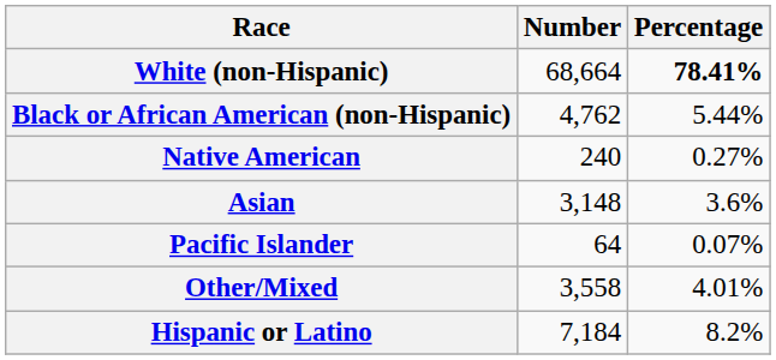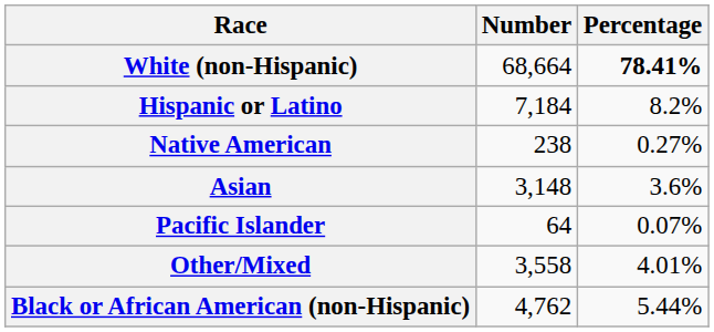 <table class="wikitable" style="text-align:right">
 <tr>
 <th scope="col">Race</th>
 <th scope="col">Number</th>
 <th scope="col">Percentage</th>
 </tr>
 <tr>
 <th scope="row"><a href='#'>White</a> (non-Hispanic)</th>
 <td>68,664</td>
 <td><strong>78.41%</strong></td>
 </tr>
 <tr>
-<th scope="row"><a href='#'>Black or African American</a> (non-Hispanic)</th>
-<td>4,762</td>
-<td>5.44%</td>
+<th scope="row"><a href='#'>Hispanic</a> or <a href='#'>Latino</a></th>
+<td>7,184</td>
+<td>8.2%</td>
 </tr>
 <tr>
 <th scope="row"><a href='#'>Native American</a></th>
-<td>240</td>
+<td>238</td>
 <td>0.27%</td>
 </tr>
 <tr>
 <th scope="row"><a href='#'>Asian</a></th>
 <td>3,148</td>
 <td>3.6%</td>
 </tr>
 <tr>
 <th scope="row"><a href='#'>Pacific Islander</a></th>
 <td>64</td>
 <td>0.07%</td>
 </tr>
 <tr>
 <th scope="row"><a href='#'>Other/Mixed</a></th>
 <td>3,558</td>
 <td>4.01%</td>
 </tr>
 <tr>
-<th scope="row"><a href='#'>Hispanic</a> or <a href='#'>Latino</a></th>
-<td>7,184</td>
-<td>8.2%</td>
+<th scope="row"><a href='#'>Black or African American</a> (non-Hispanic)</th>
+<td>4,762</td>
+<td>5.44%</td>
 </tr>
 </table>
